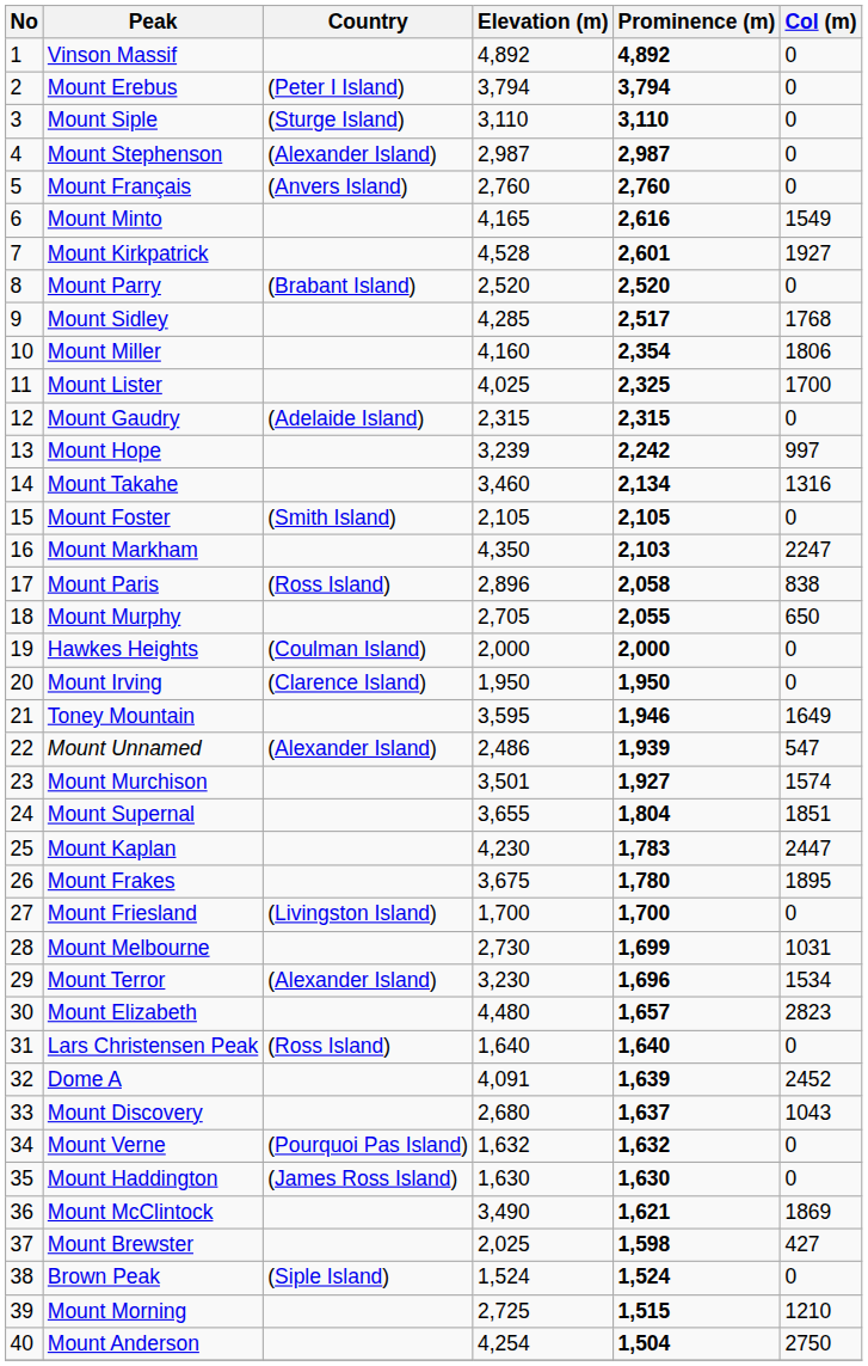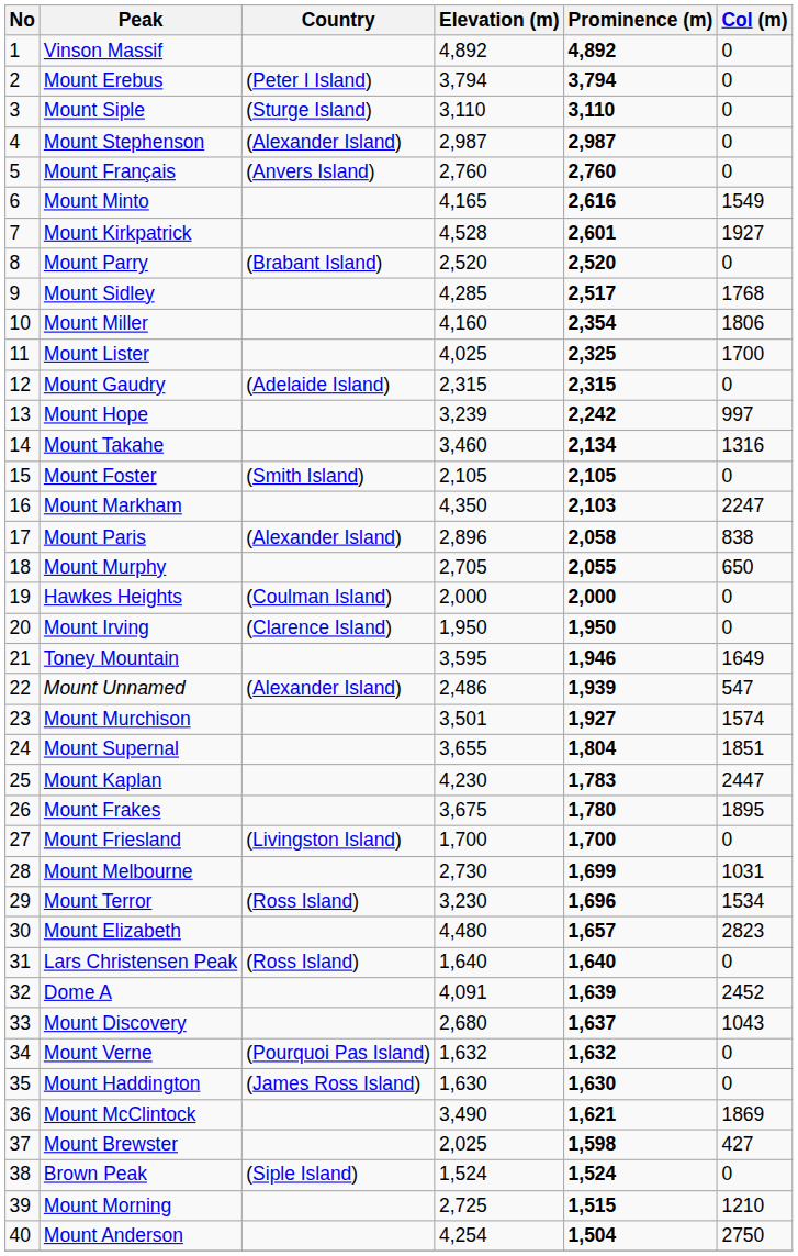 <table class="wikitable sortable sticky-header">
 <tr>
 <th>No</th>
 <th>Peak</th>
 <th>Country</th>
 <th>Elevation (m)</th>
 <th>Prominence (m)</th>
 <th><a href='#'>Col</a> (m)</th>
 </tr>
 <tr>
 <td>1</td>
 <td><a href='#'>Vinson Massif</a></td>
 <td></td>
 <td>4,892</td>
 <td><strong>4,892</strong></td>
 <td>0</td>
 </tr>
 <tr>
 <td>2</td>
 <td><a href='#'>Mount Erebus</a></td>
 <td> (<a href='#'>Peter I Island</a>)</td>
 <td>3,794</td>
 <td><strong>3,794</strong></td>
 <td>0</td>
 </tr>
 <tr>
 <td>3</td>
 <td><a href='#'>Mount Siple</a></td>
 <td> (<a href='#'>Sturge Island</a>)</td>
 <td>3,110</td>
 <td><strong>3,110</strong></td>
 <td>0</td>
 </tr>
 <tr>
 <td>4</td>
 <td><a href='#'>Mount Stephenson</a></td>
 <td> (<a href='#'>Alexander Island</a>)</td>
 <td>2,987</td>
 <td><strong>2,987</strong></td>
 <td>0</td>
 </tr>
 <tr>
 <td>5</td>
 <td><a href='#'>Mount Français</a></td>
 <td> (<a href='#'>Anvers Island</a>)</td>
 <td>2,760</td>
 <td><strong>2,760</strong></td>
 <td>0</td>
 </tr>
 <tr>
 <td>6</td>
 <td><a href='#'>Mount Minto</a></td>
 <td></td>
 <td>4,165</td>
 <td><strong>2,616</strong></td>
 <td>1549</td>
 </tr>
 <tr>
 <td>7</td>
 <td><a href='#'>Mount Kirkpatrick</a></td>
 <td></td>
 <td>4,528</td>
 <td><strong>2,601</strong></td>
 <td>1927</td>
 </tr>
 <tr>
 <td>8</td>
 <td><a href='#'>Mount Parry</a></td>
 <td> (<a href='#'>Brabant Island</a>)</td>
 <td>2,520</td>
 <td><strong>2,520</strong></td>
 <td>0</td>
 </tr>
 <tr>
 <td>9</td>
 <td><a href='#'>Mount Sidley</a></td>
 <td></td>
 <td>4,285</td>
 <td><strong>2,517</strong></td>
 <td>1768</td>
 </tr>
 <tr>
 <td>10</td>
 <td><a href='#'>Mount Miller</a></td>
 <td></td>
 <td>4,160</td>
 <td><strong>2,354</strong></td>
 <td>1806</td>
 </tr>
 <tr>
 <td>11</td>
 <td><a href='#'>Mount Lister</a></td>
 <td></td>
 <td>4,025</td>
 <td><strong>2,325</strong></td>
 <td>1700</td>
 </tr>
 <tr>
 <td>12</td>
 <td><a href='#'>Mount Gaudry</a></td>
 <td> (<a href='#'>Adelaide Island</a>)</td>
 <td>2,315</td>
 <td><strong>2,315</strong></td>
 <td>0</td>
 </tr>
 <tr>
 <td>13</td>
 <td><a href='#'>Mount Hope</a></td>
 <td></td>
 <td>3,239</td>
 <td><strong>2,242</strong></td>
 <td>997</td>
 </tr>
 <tr>
 <td>14</td>
 <td><a href='#'>Mount Takahe</a></td>
 <td></td>
 <td>3,460</td>
 <td><strong>2,134</strong></td>
 <td>1316</td>
 </tr>
 <tr>
 <td>15</td>
 <td><a href='#'>Mount Foster</a></td>
 <td> (<a href='#'>Smith Island</a>)</td>
 <td>2,105</td>
 <td><strong>2,105</strong></td>
 <td>0</td>
 </tr>
 <tr>
 <td>16</td>
 <td><a href='#'>Mount Markham</a></td>
 <td></td>
 <td>4,350</td>
 <td><strong>2,103</strong></td>
 <td>2247</td>
 </tr>
 <tr>
 <td>17</td>
 <td><a href='#'>Mount Paris</a></td>
-<td> (<a href='#'>Ross Island</a>)</td>
+<td> (<a href='#'>Alexander Island</a>)</td>
 <td>2,896</td>
 <td><strong>2,058</strong></td>
 <td>838</td>
 </tr>
 <tr>
 <td>18</td>
 <td><a href='#'>Mount Murphy</a></td>
 <td></td>
 <td>2,705</td>
 <td><strong>2,055</strong></td>
 <td>650</td>
 </tr>
 <tr>
 <td>19</td>
 <td><a href='#'>Hawkes Heights</a></td>
 <td> (<a href='#'>Coulman Island</a>)</td>
 <td>2,000</td>
 <td><strong>2,000</strong></td>
 <td>0</td>
 </tr>
 <tr>
 <td>20</td>
 <td><a href='#'>Mount Irving</a></td>
 <td> (<a href='#'>Clarence Island</a>)</td>
 <td>1,950</td>
 <td><strong>1,950</strong></td>
 <td>0</td>
 </tr>
 <tr>
 <td>21</td>
 <td><a href='#'>Toney Mountain</a></td>
 <td></td>
 <td>3,595</td>
 <td><strong>1,946</strong></td>
 <td>1649</td>
 </tr>
 <tr>
 <td>22</td>
 <td><em>Mount Unnamed</em></td>
 <td> (<a href='#'>Alexander Island</a>)</td>
 <td>2,486</td>
 <td><strong>1,939</strong></td>
 <td>547</td>
 </tr>
 <tr>
 <td>23</td>
 <td><a href='#'>Mount Murchison</a></td>
 <td></td>
 <td>3,501</td>
 <td><strong>1,927</strong></td>
 <td>1574</td>
 </tr>
 <tr>
 <td>24</td>
 <td><a href='#'>Mount Supernal</a></td>
 <td></td>
 <td>3,655</td>
 <td><strong>1,804</strong></td>
 <td>1851</td>
 </tr>
 <tr>
 <td>25</td>
 <td><a href='#'>Mount Kaplan</a></td>
 <td></td>
 <td>4,230</td>
 <td><strong>1,783</strong></td>
 <td>2447</td>
 </tr>
 <tr>
 <td>26</td>
 <td><a href='#'>Mount Frakes</a></td>
 <td></td>
 <td>3,675</td>
 <td><strong>1,780</strong></td>
 <td>1895</td>
 </tr>
 <tr>
 <td>27</td>
 <td><a href='#'>Mount Friesland</a></td>
 <td> (<a href='#'>Livingston Island</a>)</td>
 <td>1,700</td>
 <td><strong>1,700</strong></td>
 <td>0</td>
 </tr>
 <tr>
 <td>28</td>
 <td><a href='#'>Mount Melbourne</a></td>
 <td></td>
 <td>2,730</td>
 <td><strong>1,699</strong></td>
 <td>1031</td>
 </tr>
 <tr>
 <td>29</td>
 <td><a href='#'>Mount Terror</a></td>
-<td> (<a href='#'>Alexander Island</a>)</td>
+<td> (<a href='#'>Ross Island</a>)</td>
 <td>3,230</td>
 <td><strong>1,696</strong></td>
 <td>1534</td>
 </tr>
 <tr>
 <td>30</td>
 <td><a href='#'>Mount Elizabeth</a></td>
 <td></td>
 <td>4,480</td>
 <td><strong>1,657</strong></td>
 <td>2823</td>
 </tr>
 <tr>
 <td>31</td>
 <td><a href='#'>Lars Christensen Peak</a></td>
 <td> (<a href='#'>Ross Island</a>)</td>
 <td>1,640</td>
 <td><strong>1,640</strong></td>
 <td>0</td>
 </tr>
 <tr>
 <td>32</td>
 <td><a href='#'>Dome A</a></td>
 <td></td>
 <td>4,091</td>
 <td><strong>1,639</strong></td>
 <td>2452</td>
 </tr>
 <tr>
 <td>33</td>
 <td><a href='#'>Mount Discovery</a></td>
 <td></td>
 <td>2,680</td>
 <td><strong>1,637</strong></td>
 <td>1043</td>
 </tr>
 <tr>
 <td>34</td>
 <td><a href='#'>Mount Verne</a></td>
 <td> (<a href='#'>Pourquoi Pas Island</a>)</td>
 <td>1,632</td>
 <td><strong>1,632</strong></td>
 <td>0</td>
 </tr>
 <tr>
 <td>35</td>
 <td><a href='#'>Mount Haddington</a></td>
 <td> (<a href='#'>James Ross Island</a>)</td>
 <td>1,630</td>
 <td><strong>1,630</strong></td>
 <td>0</td>
 </tr>
 <tr>
 <td>36</td>
 <td><a href='#'>Mount McClintock</a></td>
 <td></td>
 <td>3,490</td>
 <td><strong>1,621</strong></td>
 <td>1869</td>
 </tr>
 <tr>
 <td>37</td>
 <td><a href='#'>Mount Brewster</a></td>
 <td></td>
 <td>2,025</td>
 <td><strong>1,598</strong></td>
 <td>427</td>
 </tr>
 <tr>
 <td>38</td>
 <td><a href='#'>Brown Peak</a></td>
 <td> (<a href='#'>Siple Island</a>)</td>
 <td>1,524</td>
 <td><strong>1,524</strong></td>
 <td>0</td>
 </tr>
 <tr>
 <td>39</td>
 <td><a href='#'>Mount Morning</a></td>
 <td></td>
 <td>2,725</td>
 <td><strong>1,515</strong></td>
 <td>1210</td>
 </tr>
 <tr>
 <td>40</td>
 <td><a href='#'>Mount Anderson</a></td>
 <td></td>
 <td>4,254</td>
 <td><strong>1,504</strong></td>
 <td>2750</td>
 </tr>
 <tr>
 </tr>
 </table>
